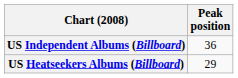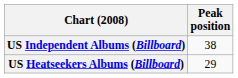 <table class="wikitable sortable plainrowheaders" style="text-align:center">
 <tr>
 <th scope="col">Chart (2008)</th>
 <th scope="col">Peak<br> position</th>
 </tr>
 <tr>
 <th scope="row">US <a href='#'>Independent Albums</a> (<em><a href='#'>Billboard</a></em>)</th>
-<td>36</td>
+<td>38</td>
 </tr>
 <tr>
 <th scope="row">US <a href='#'>Heatseekers Albums</a> (<em><a href='#'>Billboard</a></em>)</th>
 <td>29</td>
 </tr>
 </table>
